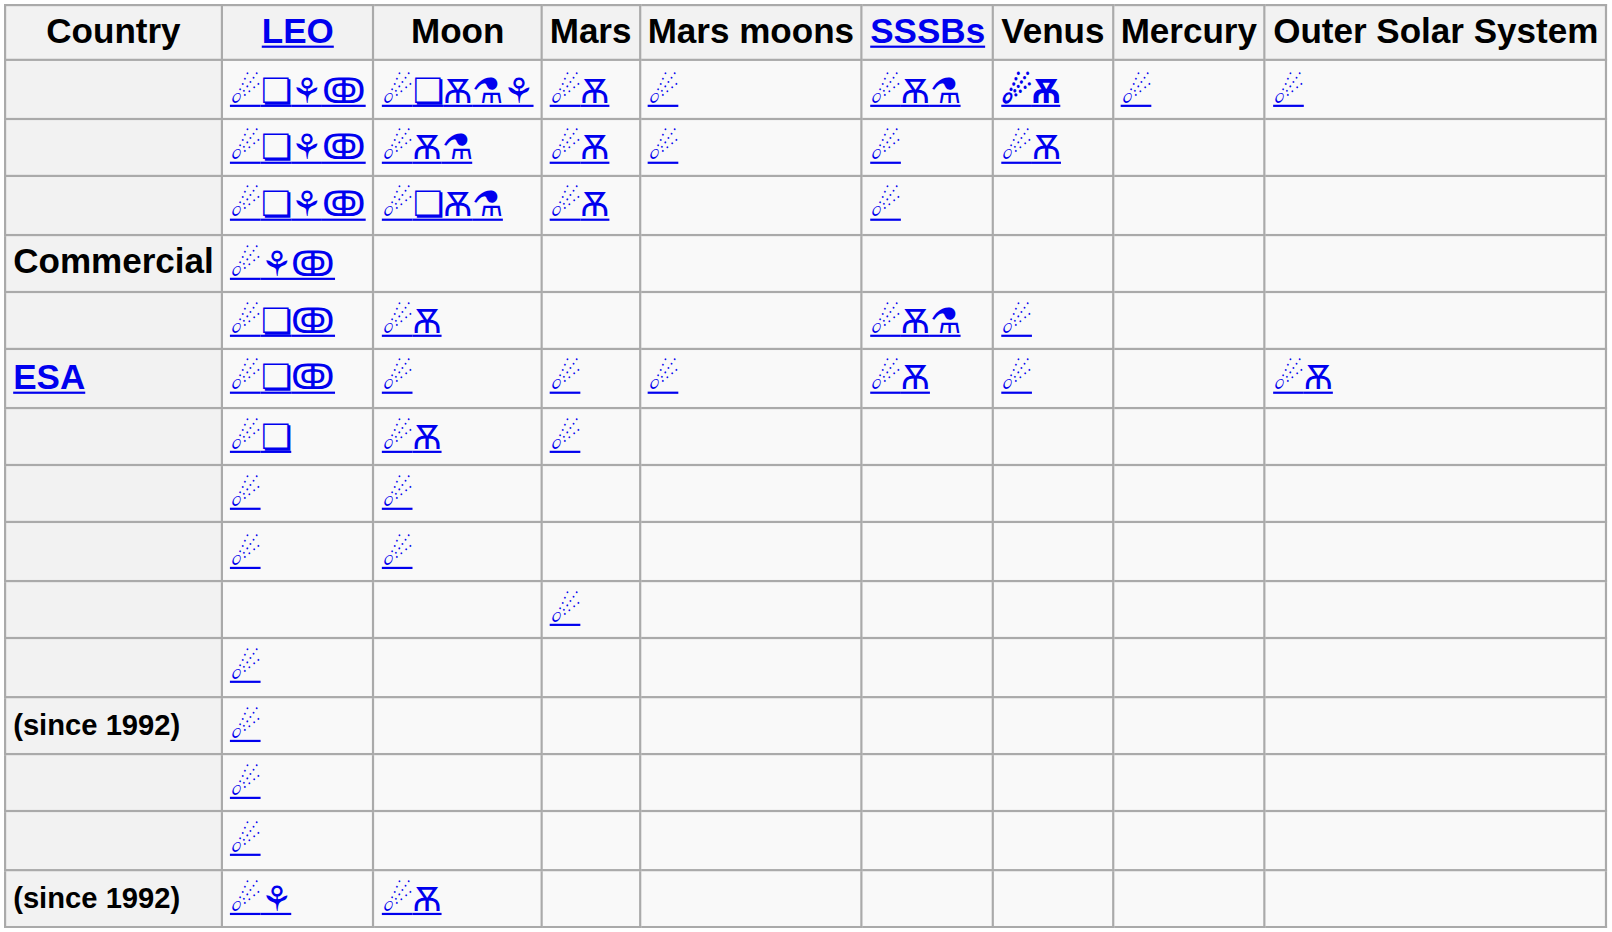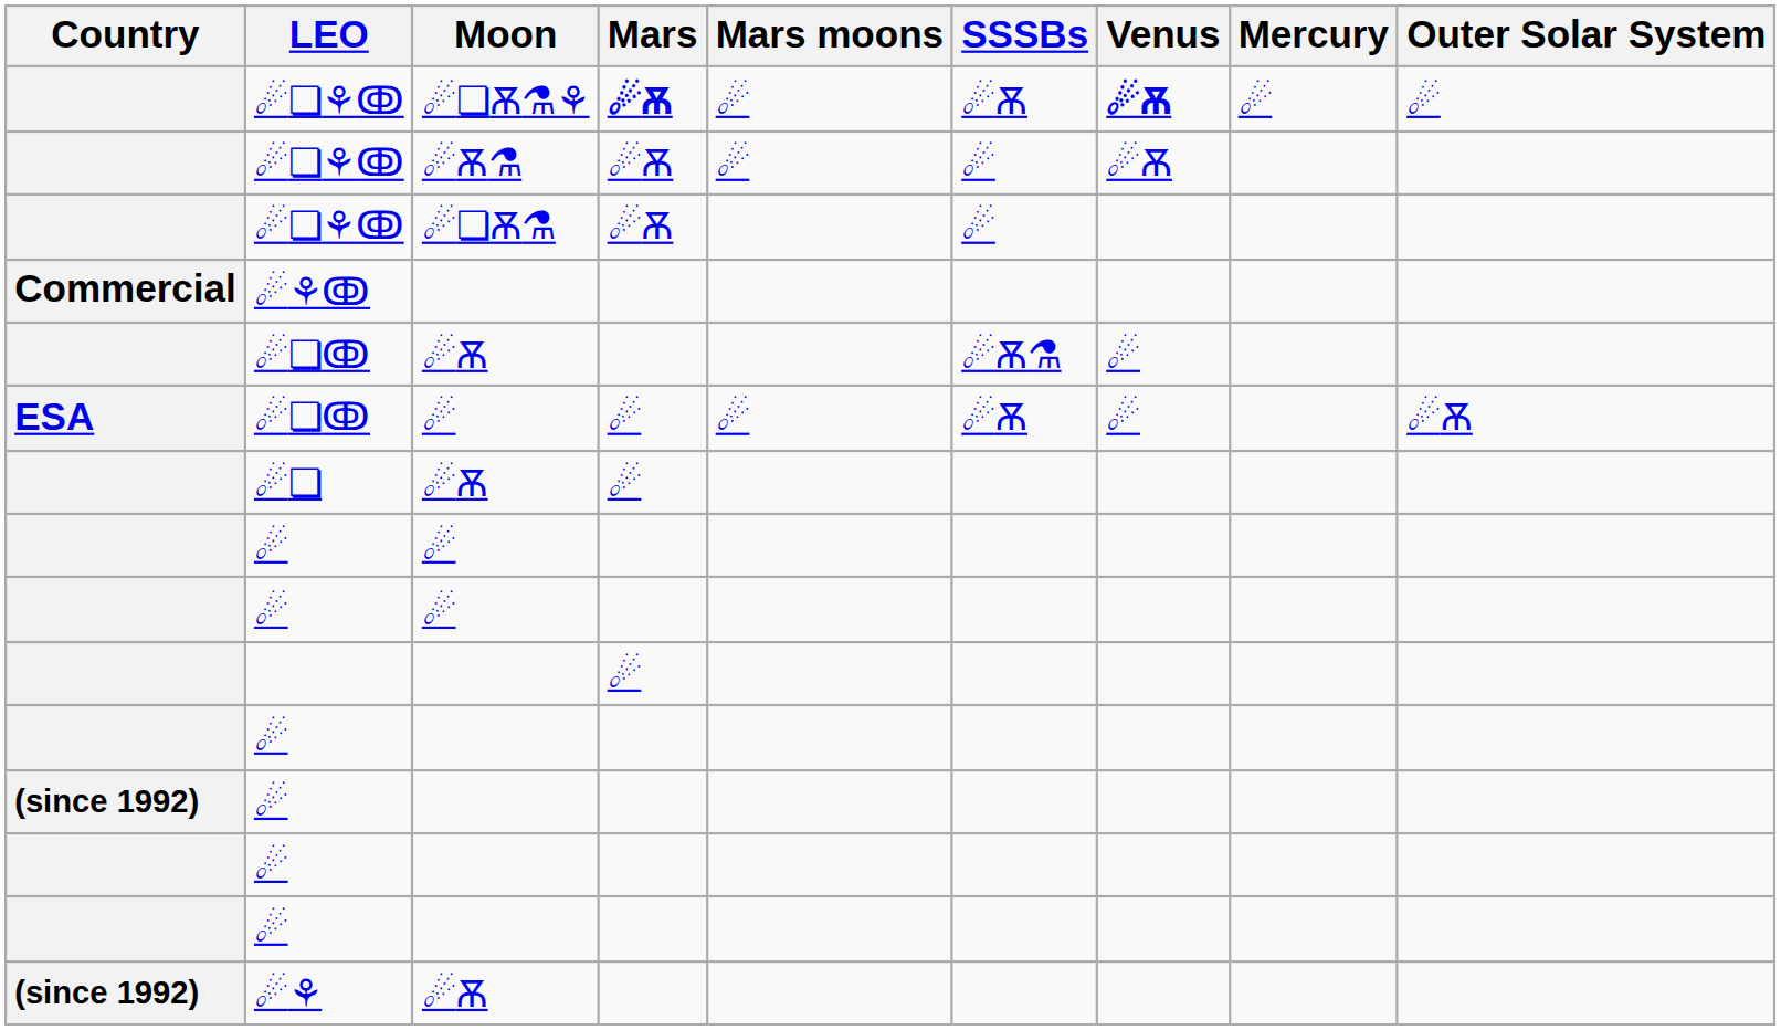 <table class="wikitable sortable">
 <tr>
 <th>Country</th>
 <th><a href='#'>LEO</a></th>
 <th>Moon</th>
 <th>Mars</th>
 <th>Mars moons</th>
 <th><a href='#'>SSSBs</a></th>
 <th>Venus</th>
 <th>Mercury</th>
 <th>Outer Solar System</th>
 </tr>
 <tr>
 <th style="text-align:left;"></th>
 <td><a href='#'>☄</a><a href='#'>❏</a><a href='#'>⚘</a><a href='#'>ↂ</a></td>
 <td><a href='#'>☄</a><a href='#'>❏</a><a href='#'>Ѫ</a><a href='#'>⚗⚘</a></td>
+<td><strong><a href='#'>☄</a><a href='#'>Ѫ</a></strong></td>
+<td><a href='#'>☄</a></td>
 <td><a href='#'>☄</a><a href='#'>Ѫ</a></td>
-<td><a href='#'>☄</a></td>
-<td><a href='#'>☄</a><a href='#'>Ѫ</a><a href='#'>⚗</a></td>
 <td><strong><a href='#'>☄</a><a href='#'>Ѫ</a></strong></td>
 <td><a href='#'>☄</a></td>
 <td><a href='#'>☄</a></td>
 </tr>
 <tr>
 <th style="text-align:left;"></th>
 <td><a href='#'>☄</a><a href='#'>❏</a><a href='#'>⚘</a><a href='#'>ↂ</a></td>
 <td><a href='#'>☄</a><a href='#'>Ѫ</a><a href='#'>⚗</a></td>
 <td><a href='#'>☄</a><a href='#'>Ѫ</a></td>
 <td><a href='#'>☄</a></td>
 <td><a href='#'>☄</a></td>
 <td><a href='#'>☄</a><a href='#'>Ѫ</a></td>
 <td></td>
 <td></td>
 </tr>
 <tr>
 <th style="text-align:left;"></th>
 <td><a href='#'>☄</a><a href='#'>❏</a><a href='#'>⚘</a><a href='#'>ↂ</a></td>
 <td><a href='#'>☄</a><a href='#'>❏Ѫ</a><a href='#'>⚗</a></td>
 <td><a href='#'>☄</a><a href='#'>Ѫ</a></td>
 <td></td>
 <td><a href='#'>☄</a></td>
 <td></td>
 <td></td>
 <td></td>
 </tr>
 <tr>
 <th style="text-align:left;">Commercial</th>
 <td><a href='#'>☄</a><a href='#'>⚘ↂ</a></td>
 <td></td>
 <td></td>
 <td></td>
 <td></td>
 <td></td>
 <td></td>
 <td></td>
 </tr>
 <tr>
 <th style="text-align:left;"></th>
 <td><a href='#'>☄</a><a href='#'>❏</a><a href='#'>ↂ</a></td>
 <td><a href='#'>☄</a><a href='#'>Ѫ</a></td>
 <td></td>
 <td></td>
 <td><a href='#'>☄</a><a href='#'>Ѫ</a><a href='#'>⚗</a></td>
 <td><a href='#'>☄</a></td>
 <td></td>
 <td></td>
 </tr>
 <tr>
 <th style="text-align:left;"> <a href='#'>ESA</a></th>
 <td><a href='#'>☄</a><a href='#'>❏</a><a href='#'>ↂ</a></td>
 <td><a href='#'>☄</a></td>
 <td><a href='#'>☄</a></td>
 <td><a href='#'>☄</a></td>
 <td><a href='#'>☄</a><a href='#'>Ѫ</a></td>
 <td><a href='#'>☄</a></td>
 <td></td>
 <td><a href='#'>☄</a><a href='#'>Ѫ</a></td>
 </tr>
 <tr>
 <th style="text-align:left;"></th>
 <td><a href='#'>☄</a><a href='#'>❏</a></td>
 <td><a href='#'>☄</a><a href='#'>Ѫ</a></td>
 <td><a href='#'>☄</a></td>
 <td></td>
 <td></td>
 <td></td>
 <td></td>
 <td></td>
 </tr>
 <tr>
 <th style="text-align:left;"></th>
 <td><a href='#'>☄</a></td>
 <td><a href='#'>☄</a></td>
 <td></td>
 <td></td>
 <td></td>
 <td></td>
 <td></td>
 <td></td>
 </tr>
 <tr>
 <th style="text-align:left;"></th>
 <td><a href='#'>☄</a></td>
 <td><a href='#'>☄</a></td>
 <td></td>
 <td></td>
 <td></td>
 <td></td>
 <td></td>
 <td></td>
 </tr>
 <tr>
 <th style="text-align:left;"></th>
 <td></td>
 <td></td>
 <td><a href='#'>☄</a></td>
 <td></td>
 <td></td>
 <td></td>
 <td></td>
 <td></td>
 </tr>
 <tr>
 <th style="text-align:left;"></th>
 <td><a href='#'>☄</a></td>
 <td></td>
 <td></td>
 <td></td>
 <td></td>
 <td></td>
 <td></td>
 <td></td>
 </tr>
 <tr>
 <th style="text-align:left;"><small> (since 1992)</small></th>
 <td><a href='#'>☄</a></td>
 <td></td>
 <td></td>
 <td></td>
 <td></td>
 <td></td>
 <td></td>
 <td></td>
 </tr>
 <tr>
 <th style="text-align:left;"></th>
 <td><a href='#'>☄</a></td>
 <td></td>
 <td></td>
 <td></td>
 <td></td>
 <td></td>
 <td></td>
 <td></td>
 </tr>
 <tr>
 <th style="text-align:left;"></th>
 <td><a href='#'>☄</a></td>
 <td></td>
 <td></td>
 <td></td>
 <td></td>
 <td></td>
 <td></td>
 <td></td>
 </tr>
 <tr>
 <th style="text-align:left;"><small> (since 1992)</small></th>
 <td><a href='#'>☄</a><a href='#'>⚘</a></td>
 <td><a href='#'>☄</a><a href='#'>Ѫ</a></td>
 <td></td>
 <td></td>
 <td></td>
 <td></td>
 <td></td>
 <td></td>
 </tr>
 </table>
